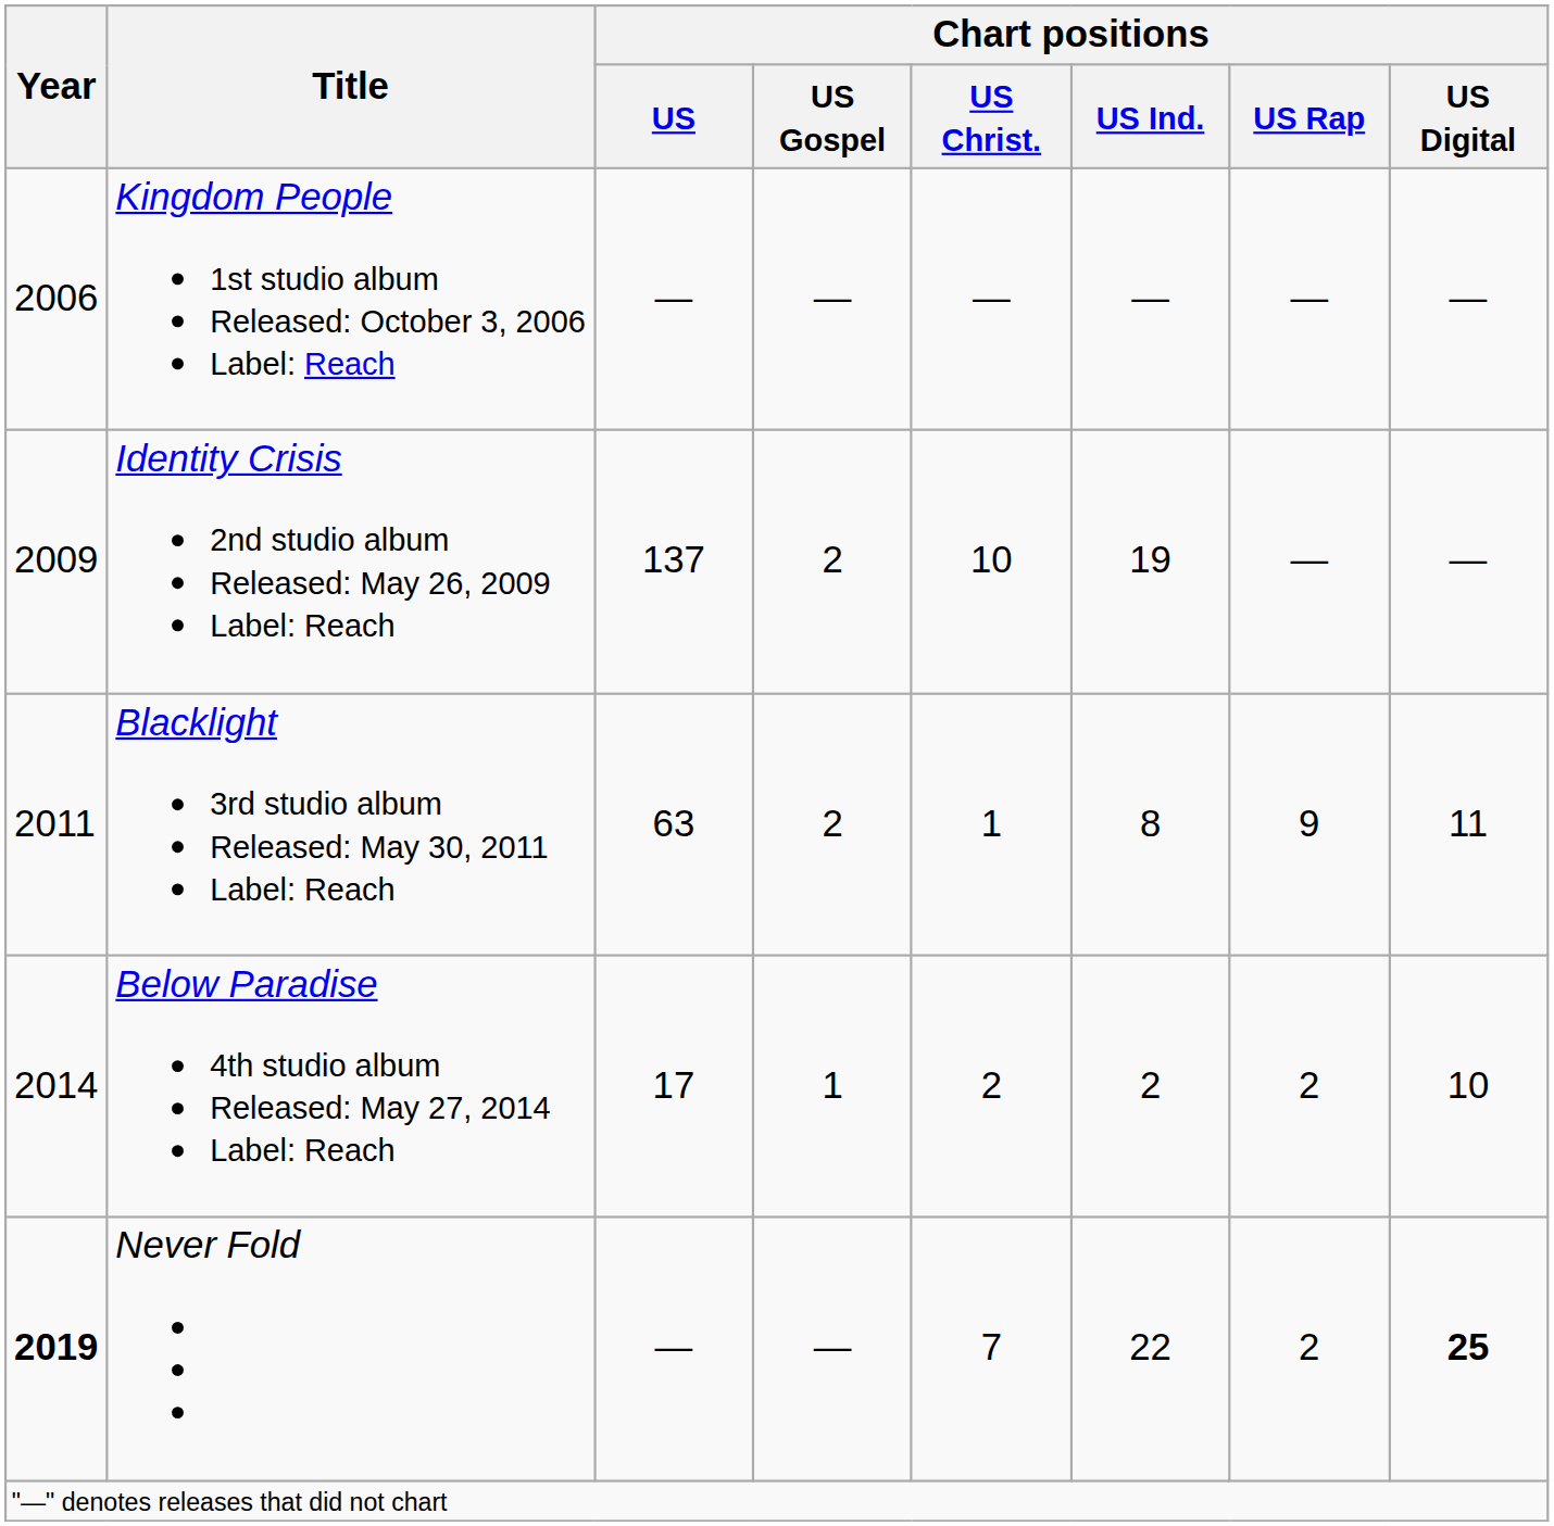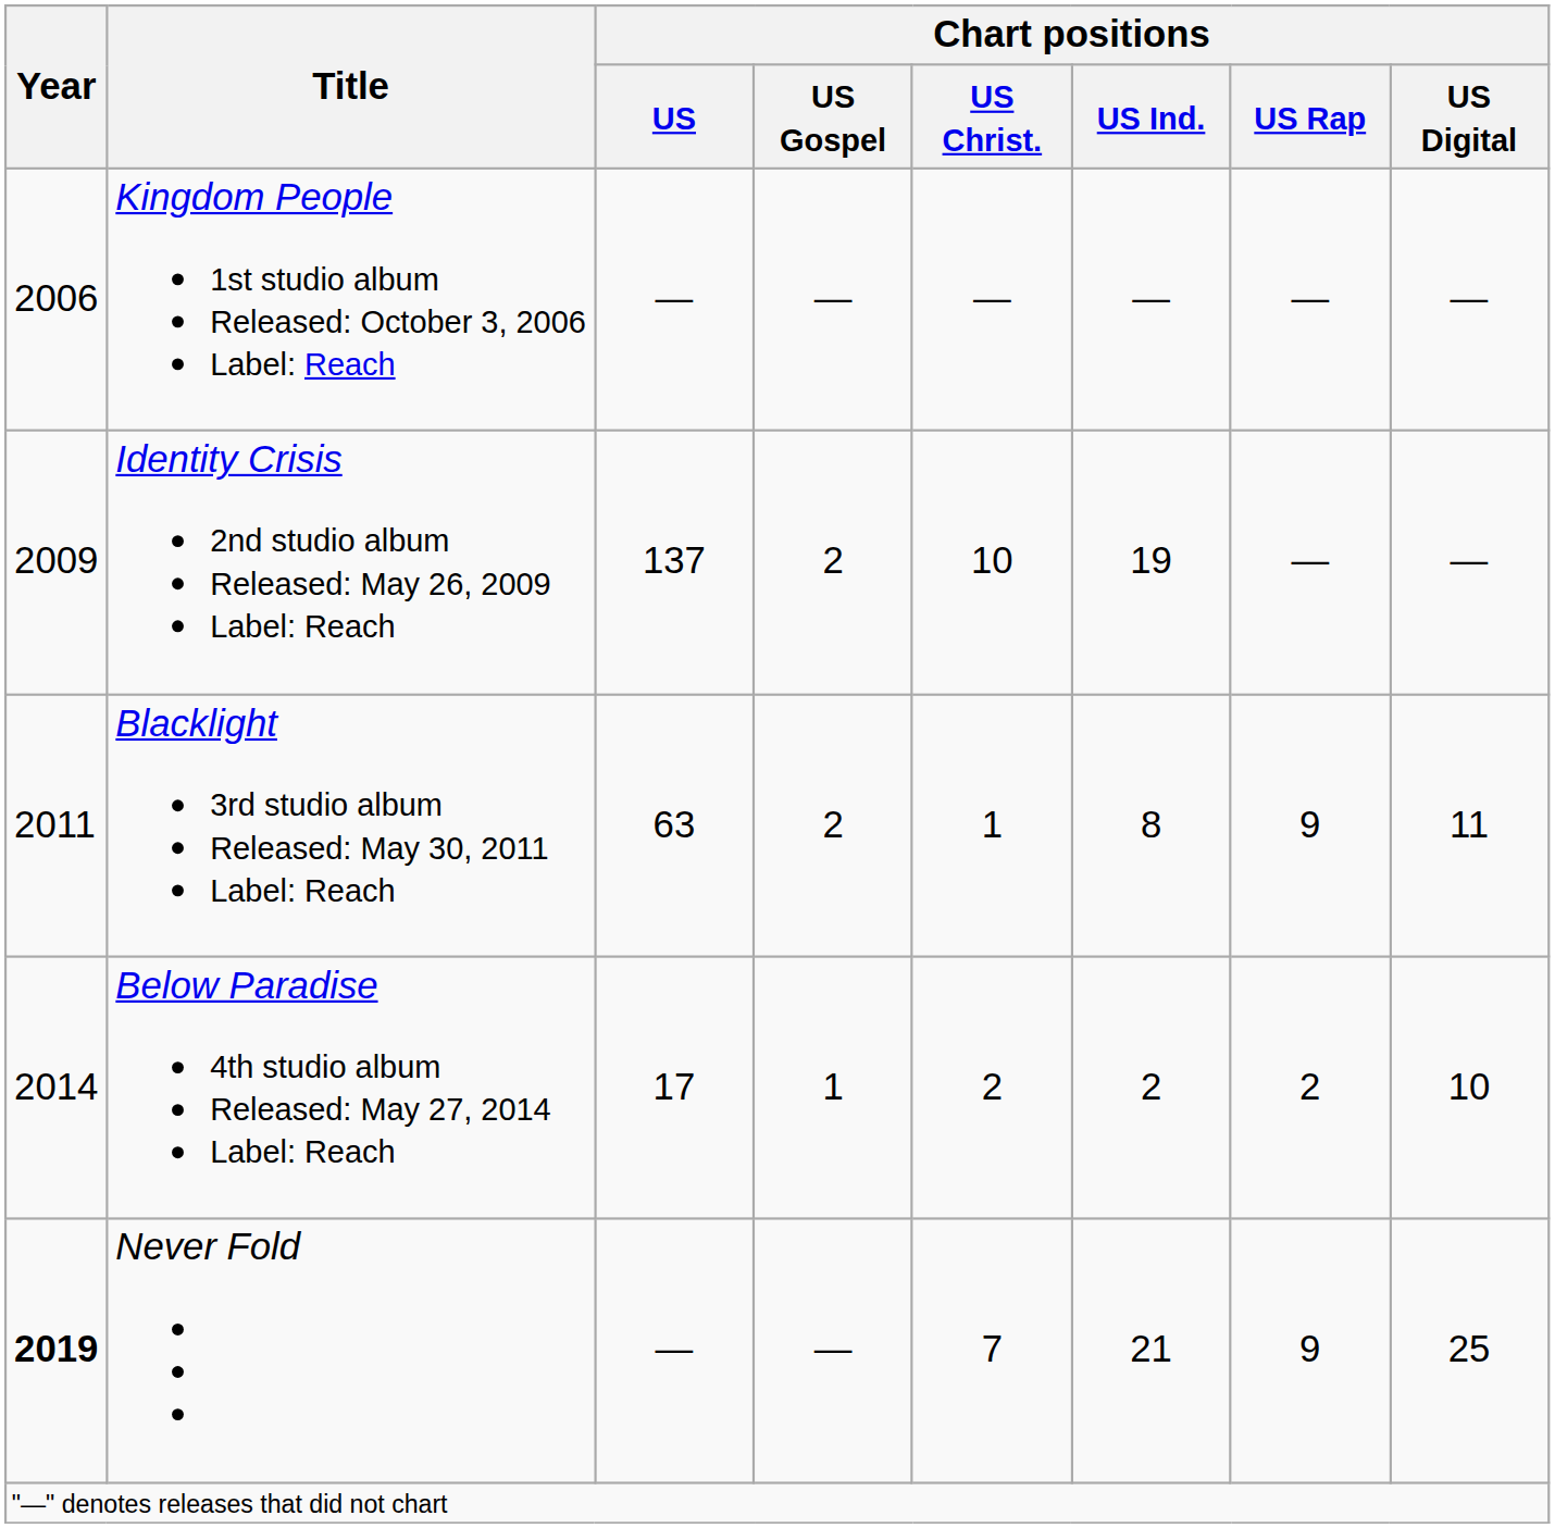 <table class="wikitable">
 <tr>
 <th rowspan="2">Year</th>
 <th rowspan="2">Title</th>
 <th colspan="6">Chart positions</th>
 </tr>
 <tr>
 <th width="60"><small><a href='#'>US</a></small></th>
 <th width="60"><small>US Gospel</small></th>
 <th width="60"><small><a href='#'>US Christ.</a></small></th>
 <th width="60"><small><a href='#'>US Ind.</a></small></th>
 <th width="60"><small><a href='#'>US Rap</a></small></th>
 <th width="60"><small>US Digital</small></th>
 </tr>
 <tr>
 <td>2006</td>
 <td><em><a href='#'>Kingdom People</a></em><br><ul><li><small>1st studio album</small></li><li><small>Released: October 3, 2006</small></li><li><small>Label: <a href='#'>Reach</a></small></li></ul></td>
 <td align="center">—</td>
 <td align="center">—</td>
 <td align="center">—</td>
 <td align="center">—</td>
 <td align="center">—</td>
 <td align="center">—</td>
 </tr>
 <tr>
 <td>2009</td>
 <td><em><a href='#'>Identity Crisis</a></em><br><ul><li><small>2nd studio album</small></li><li><small>Released: May 26, 2009</small></li><li><small>Label: Reach</small></li></ul></td>
 <td align="center">137</td>
 <td align="center">2</td>
 <td align="center">10</td>
 <td align="center">19</td>
 <td align="center">—</td>
 <td align="center">—</td>
 </tr>
 <tr>
 <td>2011</td>
 <td><em><a href='#'>Blacklight</a></em><br><ul><li><small>3rd studio album</small></li><li><small>Released: May 30, 2011</small></li><li><small>Label: Reach</small></li></ul></td>
 <td align="center">63</td>
 <td align="center">2</td>
 <td align="center">1</td>
 <td align="center">8</td>
 <td align="center">9</td>
 <td align="center">11</td>
 </tr>
 <tr>
 <td>2014</td>
 <td><em><a href='#'>Below Paradise</a></em><br><ul><li><small>4th studio album</small></li><li><small>Released: May 27, 2014</small></li><li><small>Label: Reach</small></li></ul></td>
 <td align="center">17</td>
 <td align="center">1</td>
 <td align="center">2</td>
 <td align="center">2</td>
 <td align="center">2</td>
 <td align="center">10</td>
 </tr>
 <tr>
 <td><strong>2019</strong></td>
 <td><em>Never Fold</em><br><ul><li></li><li></li><li></li></ul></td>
 <td align="center">—</td>
 <td align="center">—</td>
 <td align="center">7</td>
-<td align="center">22</td>
-<td align="center">2</td>
-<td align="center"><strong>25</strong></td>
+<td align="center">21</td>
+<td align="center">9</td>
+<td align="center">25</td>
 </tr>
 <tr>
 <td colspan="10" style="font-size:8pt">"—" denotes releases that did not chart</td>
 </tr>
 </table>
